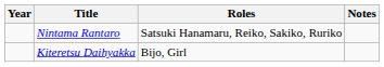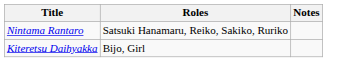 <table class="wikitable sortable">
 <tr>
-<th>Year</th>
 <th>Title</th>
 <th>Roles</th>
 <th>Notes</th>
 </tr>
 <tr>
-<td></td>
 <td><em><a href='#'>Nintama Rantaro</a></em></td>
 <td>Satsuki Hanamaru, Reiko, Sakiko, Ruriko</td>
 <td></td>
 </tr>
 <tr>
-<td></td>
 <td><em><a href='#'>Kiteretsu Daihyakka</a></em></td>
 <td>Bijo, Girl</td>
 <td></td>
 </tr>
 </table>
